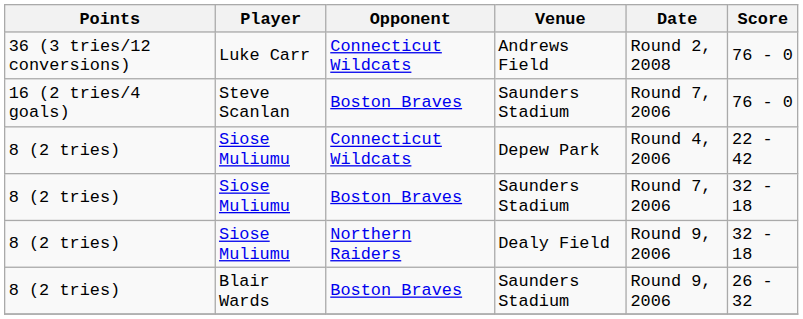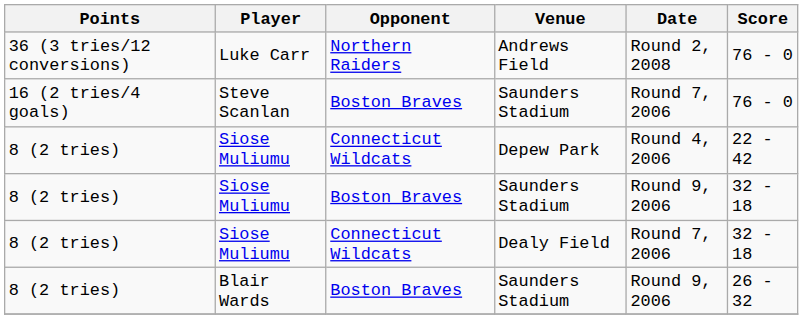 <table class="wikitable" style="text-align:left;">
 <tr>
 <th>Points</th>
 <th>Player</th>
 <th>Opponent</th>
 <th>Venue</th>
 <th>Date</th>
 <th>Score</th>
 </tr>
 <tr>
 <td>36 (3 tries/12 conversions)</td>
 <td style="text-align:left;">Luke Carr</td>
-<td><a href='#'>Connecticut Wildcats</a></td>
+<td><a href='#'>Northern Raiders</a></td>
 <td>Andrews Field</td>
 <td>Round 2, 2008</td>
 <td>76 - 0</td>
 </tr>
 <tr>
 <td>16 (2 tries/4 goals)</td>
 <td style="text-align:left;">Steve Scanlan</td>
 <td><a href='#'>Boston Braves</a></td>
 <td>Saunders Stadium</td>
 <td>Round 7, 2006</td>
 <td>76 - 0</td>
 </tr>
 <tr>
 <td>8 (2 tries)</td>
 <td style="text-align:left;"><a href='#'>Siose Muliumu</a></td>
 <td><a href='#'>Connecticut Wildcats</a></td>
 <td>Depew Park</td>
 <td>Round 4, 2006</td>
 <td>22 - 42</td>
 </tr>
 <tr>
 <td>8 (2 tries)</td>
 <td style="text-align:left;"><a href='#'>Siose Muliumu</a></td>
 <td><a href='#'>Boston Braves</a></td>
 <td>Saunders Stadium</td>
-<td>Round 7, 2006</td>
+<td>Round 9, 2006</td>
 <td>32 - 18</td>
 </tr>
 <tr>
 <td>8 (2 tries)</td>
 <td style="text-align:left;"><a href='#'>Siose Muliumu</a></td>
-<td><a href='#'>Northern Raiders</a></td>
+<td><a href='#'>Connecticut Wildcats</a></td>
 <td>Dealy Field</td>
-<td>Round 9, 2006</td>
+<td>Round 7, 2006</td>
 <td>32 - 18</td>
 </tr>
 <tr>
 <td>8 (2 tries)</td>
 <td style="text-align:left;">Blair Wards</td>
 <td><a href='#'>Boston Braves</a></td>
 <td>Saunders Stadium</td>
 <td>Round 9, 2006</td>
 <td>26 - 32</td>
 </tr>
 <tr>
 </tr>
 </table>
